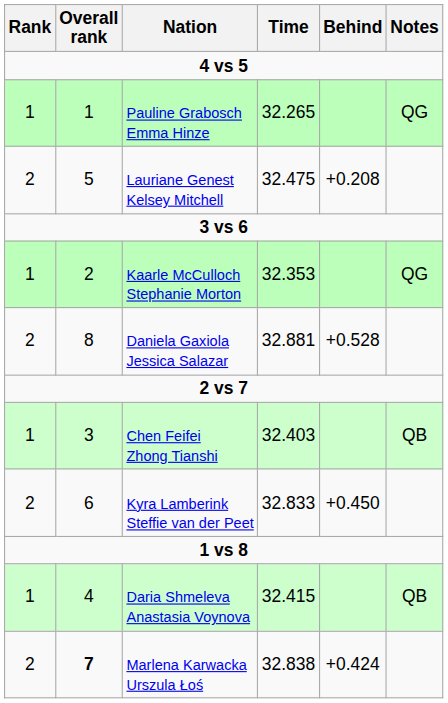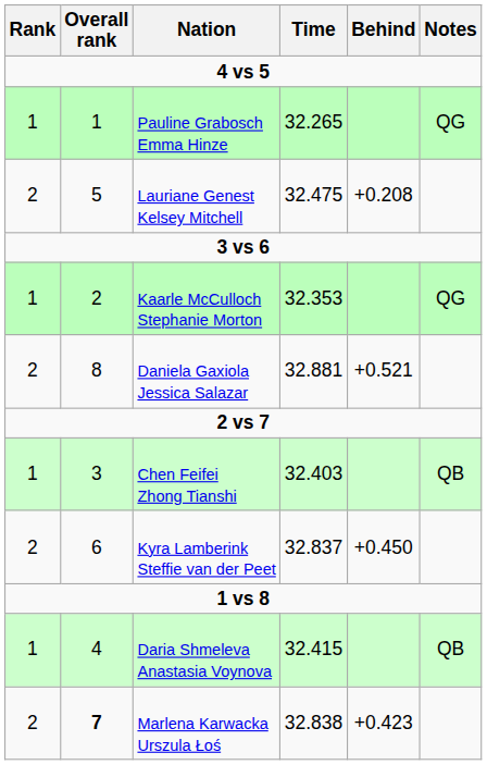 <table class="wikitable sortable" style="text-align:center">
 <tr>
 <th>Rank</th>
 <th>Overall<br>rank</th>
 <th>Nation</th>
 <th>Time</th>
 <th>Behind</th>
 <th>Notes</th>
 </tr>
 <tr>
 <td colspan=6><strong>4 vs 5</strong></td>
 </tr>
 <tr bgcolor=bbffbb>
 <td>1</td>
 <td>1</td>
 <td align=left><br><small><a href='#'>Pauline Grabosch</a><br><a href='#'>Emma Hinze</a></small></td>
 <td>32.265</td>
 <td></td>
 <td>QG</td>
 </tr>
 <tr>
 <td>2</td>
 <td>5</td>
 <td align=left><br><small><a href='#'>Lauriane Genest</a><br><a href='#'>Kelsey Mitchell</a></small></td>
 <td>32.475</td>
 <td>+0.208</td>
 <td></td>
 </tr>
 <tr>
 <td colspan=6><strong>3 vs 6</strong></td>
 </tr>
 <tr bgcolor=bbffbb>
 <td>1</td>
 <td>2</td>
 <td align=left><br><small><a href='#'>Kaarle McCulloch</a><br><a href='#'>Stephanie Morton</a></small></td>
 <td>32.353</td>
 <td></td>
 <td>QG</td>
 </tr>
 <tr>
 <td>2</td>
 <td>8</td>
 <td align=left><br><small><a href='#'>Daniela Gaxiola</a><br><a href='#'>Jessica Salazar</a></small></td>
 <td>32.881</td>
-<td>+0.528</td>
+<td>+0.521</td>
 <td></td>
 </tr>
 <tr>
 <td colspan=6><strong>2 vs 7</strong></td>
 </tr>
 <tr bgcolor=ccffcc>
 <td>1</td>
 <td>3</td>
 <td align=left><br><small><a href='#'>Chen Feifei</a><br><a href='#'>Zhong Tianshi</a></small></td>
 <td>32.403</td>
 <td></td>
 <td>QB</td>
 </tr>
 <tr>
 <td>2</td>
 <td>6</td>
 <td align=left><br><small><a href='#'>Kyra Lamberink</a><br><a href='#'>Steffie van der Peet</a></small></td>
-<td>32.833</td>
+<td>32.837</td>
 <td>+0.450</td>
 <td></td>
 </tr>
 <tr>
 <td colspan=6><strong>1 vs 8</strong></td>
 </tr>
 <tr bgcolor=ccffcc>
 <td>1</td>
 <td>4</td>
 <td align=left><br><small><a href='#'>Daria Shmeleva</a><br><a href='#'>Anastasia Voynova</a></small></td>
 <td>32.415</td>
 <td></td>
 <td>QB</td>
 </tr>
 <tr>
 <td>2</td>
 <td><strong>7</strong></td>
 <td align=left><br><small><a href='#'>Marlena Karwacka</a><br><a href='#'>Urszula Łoś</a></small></td>
 <td>32.838</td>
-<td>+0.424</td>
+<td>+0.423</td>
 <td></td>
 </tr>
 </table>
